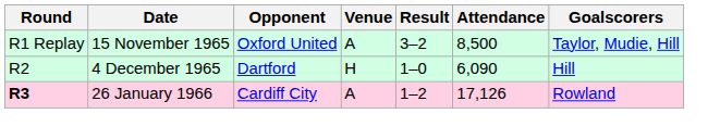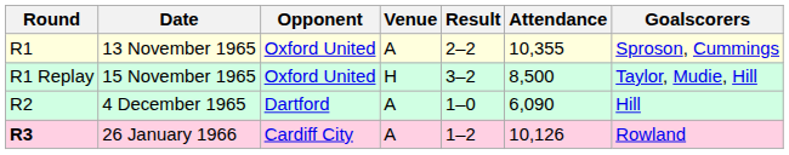 <table class="wikitable">
 <tr>
 <th>Round</th>
 <th>Date</th>
 <th>Opponent</th>
 <th>Venue</th>
 <th>Result</th>
 <th>Attendance</th>
 <th>Goalscorers</th>
 </tr>
+<tr style="background-color: #ffffdd;">
+<td>R1</td>
+<td>13 November 1965</td>
+<td><a href='#'>Oxford United</a></td>
+<td>A</td>
+<td>2–2</td>
+<td>10,355</td>
+<td><a href='#'>Sproson</a>, <a href='#'>Cummings</a></td>
+</tr>
 <tr style="background-color: #d0ffe3;">
 <td>R1 Replay</td>
 <td>15 November 1965</td>
 <td><a href='#'>Oxford United</a></td>
-<td>A</td>
+<td>H</td>
 <td>3–2</td>
 <td>8,500</td>
 <td><a href='#'>Taylor</a>, <a href='#'>Mudie</a>, <a href='#'>Hill</a></td>
 </tr>
 <tr style="background-color: #d0ffe3;">
 <td>R2</td>
 <td>4 December 1965</td>
 <td><a href='#'>Dartford</a></td>
-<td>H</td>
+<td>A</td>
 <td>1–0</td>
 <td>6,090</td>
 <td><a href='#'>Hill</a></td>
 </tr>
 <tr style="background-color: #ffd0e3;">
 <td><strong>R3</strong></td>
 <td>26 January 1966</td>
 <td><a href='#'>Cardiff City</a></td>
 <td>A</td>
 <td>1–2</td>
-<td>17,126</td>
+<td>10,126</td>
 <td><a href='#'>Rowland</a></td>
 </tr>
 </table>
